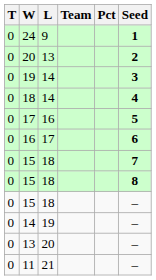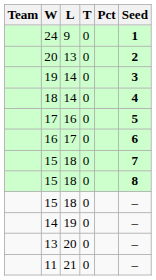 <table class=wikitable>
 <tr>
-<th>T</th>
+<th>Team</th>
 <th>W</th>
 <th>L</th>
-<th>Team</th>
+<th>T</th>
 <th>Pct</th>
 <th>Seed</th>
 </tr>
 <tr bgcolor="#ccffcc">
-<td>0</td>
+<td></td>
 <td>24</td>
 <td>9</td>
-<td></td>
+<td>0</td>
 <td></td>
 <td style="text-align: center;"><strong>1</strong></td>
 </tr>
 <tr bgcolor="#ccffcc">
-<td>0</td>
+<td></td>
 <td>20</td>
 <td>13</td>
-<td></td>
+<td>0</td>
 <td></td>
 <td style="text-align: center;"><strong>2</strong></td>
 </tr>
 <tr bgcolor="#ccffcc">
-<td>0</td>
+<td></td>
 <td>19</td>
 <td>14</td>
-<td></td>
+<td>0</td>
 <td></td>
 <td style="text-align: center;"><strong>3</strong></td>
 </tr>
 <tr bgcolor="#ccffcc">
-<td>0</td>
+<td></td>
 <td>18</td>
 <td>14</td>
-<td></td>
+<td>0</td>
 <td></td>
 <td style="text-align: center;"><strong>4</strong></td>
 </tr>
 <tr bgcolor="#ccffcc">
-<td>0</td>
+<td></td>
 <td>17</td>
 <td>16</td>
-<td></td>
+<td>0</td>
 <td></td>
 <td style="text-align: center;"><strong>5</strong></td>
 </tr>
 <tr bgcolor="#ccffcc">
-<td>0</td>
+<td></td>
 <td>16</td>
 <td>17</td>
-<td></td>
+<td>0</td>
 <td></td>
 <td style="text-align: center;"><strong>6</strong></td>
 </tr>
 <tr bgcolor="#ccffcc">
-<td>0</td>
+<td></td>
 <td>15</td>
 <td>18</td>
-<td></td>
+<td>0</td>
 <td></td>
 <td style="text-align: center;"><strong>7</strong></td>
 </tr>
 <tr bgcolor="#ccffcc">
-<td>0</td>
+<td></td>
 <td>15</td>
 <td>18</td>
-<td></td>
+<td>0</td>
 <td></td>
 <td style="text-align: center;"><strong>8</strong></td>
 </tr>
 <tr>
-<td>0</td>
+<td></td>
 <td>15</td>
 <td>18</td>
-<td></td>
+<td>0</td>
 <td></td>
 <td style="text-align: center;">–</td>
 </tr>
 <tr>
-<td>0</td>
+<td></td>
 <td>14</td>
 <td>19</td>
-<td></td>
+<td>0</td>
 <td></td>
 <td style="text-align: center;">–</td>
 </tr>
 <tr>
-<td>0</td>
+<td></td>
 <td>13</td>
 <td>20</td>
-<td></td>
+<td>0</td>
 <td></td>
 <td style="text-align: center;">–</td>
 </tr>
 <tr>
-<td>0</td>
+<td></td>
 <td>11</td>
 <td>21</td>
-<td></td>
+<td>0</td>
 <td></td>
 <td style="text-align: center;">–</td>
 </tr>
 </table>
